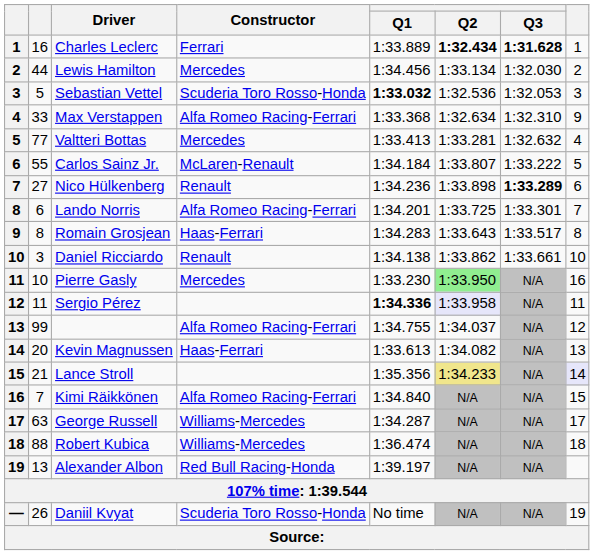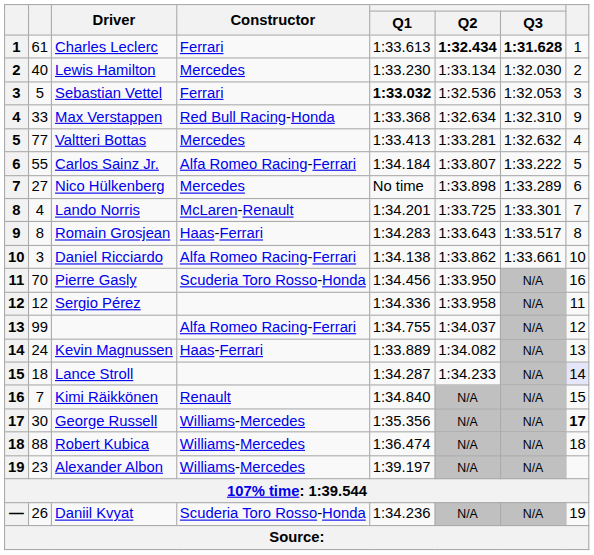 <table class="wikitable sortable" style="font-size:85%">
 <tr>
 <th rowspan="2"></th>
 <th rowspan="2"></th>
 <th rowspan="2">Driver</th>
 <th rowspan="2">Constructor</th>
 <th colspan="3"></th>
 <th rowspan="2"></th>
 </tr>
 <tr>
 <th>Q1</th>
 <th>Q2</th>
 <th>Q3</th>
 </tr>
 <tr>
 <th>1</th>
-<td align="center">16</td>
+<td align="center">61</td>
 <td data-sort-value="LEC"> <a href='#'>Charles Leclerc</a></td>
 <td><a href='#'>Ferrari</a></td>
-<td>1:33.889</td>
+<td>1:33.613</td>
 <td><strong>1:32.434</strong></td>
 <td><strong>1:31.628</strong></td>
 <td align="center">1</td>
 </tr>
 <tr>
 <th>2</th>
-<td align="center">44</td>
+<td align="center">40</td>
 <td data-sort-value="HAM"> <a href='#'>Lewis Hamilton</a></td>
 <td><a href='#'>Mercedes</a></td>
-<td>1:34.456</td>
+<td>1:33.230</td>
 <td>1:33.134</td>
 <td>1:32.030</td>
 <td align="center">2</td>
 </tr>
 <tr>
 <th>3</th>
 <td align="center">5</td>
 <td data-sort-value="VET"> <a href='#'>Sebastian Vettel</a></td>
-<td><a href='#'>Scuderia Toro Rosso</a>-<a href='#'>Honda</a></td>
+<td><a href='#'>Ferrari</a></td>
 <td><strong>1:33.032</strong></td>
 <td>1:32.536</td>
 <td>1:32.053</td>
 <td align="center">3</td>
 </tr>
 <tr>
 <th>4</th>
 <td align="center">33</td>
 <td data-sort-value="VER"> <a href='#'>Max Verstappen</a></td>
-<td><a href='#'>Alfa Romeo Racing</a>-<a href='#'>Ferrari</a></td>
+<td><a href='#'>Red Bull Racing</a>-<a href='#'>Honda</a></td>
 <td>1:33.368</td>
 <td>1:32.634</td>
 <td>1:32.310</td>
 <td align="center">9</td>
 </tr>
 <tr>
 <th>5</th>
 <td align="center">77</td>
 <td data-sort-value="BOT"> <a href='#'>Valtteri Bottas</a></td>
 <td><a href='#'>Mercedes</a></td>
 <td>1:33.413</td>
 <td>1:33.281</td>
 <td>1:32.632</td>
 <td align="center">4</td>
 </tr>
 <tr>
 <th>6</th>
 <td align="center">55</td>
 <td data-sort-value="SAI"> <a href='#'>Carlos Sainz Jr.</a></td>
-<td><a href='#'>McLaren</a>-<a href='#'>Renault</a></td>
+<td><a href='#'>Alfa Romeo Racing</a>-<a href='#'>Ferrari</a></td>
 <td>1:34.184</td>
 <td>1:33.807</td>
 <td>1:33.222</td>
 <td align="center">5</td>
 </tr>
 <tr>
 <th>7</th>
 <td align="center">27</td>
 <td data-sort-value="HUL"> <a href='#'>Nico Hülkenberg</a></td>
-<td><a href='#'>Renault</a></td>
-<td>1:34.236</td>
+<td><a href='#'>Mercedes</a></td>
+<td>No time</td>
 <td>1:33.898</td>
-<td><strong>1:33.289</strong></td>
+<td>1:33.289</td>
 <td align="center">6</td>
 </tr>
 <tr>
 <th>8</th>
-<td align="center">6</td>
+<td align="center">4</td>
 <td data-sort-value="NOR"> <a href='#'>Lando Norris</a></td>
-<td><a href='#'>Alfa Romeo Racing</a>-<a href='#'>Ferrari</a></td>
+<td><a href='#'>McLaren</a>-<a href='#'>Renault</a></td>
 <td>1:34.201</td>
 <td>1:33.725</td>
 <td>1:33.301</td>
 <td align="center">7</td>
 </tr>
 <tr>
 <th>9</th>
 <td align="center">8</td>
 <td data-sort-value="GRO"> <a href='#'>Romain Grosjean</a></td>
 <td><a href='#'>Haas</a>-<a href='#'>Ferrari</a></td>
 <td>1:34.283</td>
 <td>1:33.643</td>
 <td>1:33.517</td>
 <td align="center">8</td>
 </tr>
 <tr>
 <th>10</th>
 <td align="center">3</td>
 <td data-sort-value="RIC"> <a href='#'>Daniel Ricciardo</a></td>
-<td><a href='#'>Renault</a></td>
+<td><a href='#'>Alfa Romeo Racing</a>-<a href='#'>Ferrari</a></td>
 <td>1:34.138</td>
 <td>1:33.862</td>
 <td>1:33.661</td>
 <td align="center">10</td>
 </tr>
 <tr>
 <th>11</th>
-<td align="center">10</td>
+<td align="center">70</td>
 <td data-sort-value="GAS"> <a href='#'>Pierre Gasly</a></td>
-<td><a href='#'>Mercedes</a></td>
-<td>1:33.230</td>
-<td style="background: lightgreen;">1:33.950</td>
+<td><a href='#'>Scuderia Toro Rosso</a>-<a href='#'>Honda</a></td>
+<td>1:34.456</td>
+<td>1:33.950</td>
 <td align="center" style="background: silver" data-sort-value="21"><small>N/A</small></td>
 <td align="center">16</td>
 </tr>
 <tr>
 <th>12</th>
-<td align="center">11</td>
+<td align="center">12</td>
 <td data-sort-value="PER"> <a href='#'>Sergio Pérez</a></td>
 <td></td>
-<td><strong>1:34.336</strong></td>
-<td style="background: lavender;">1:33.958</td>
+<td>1:34.336</td>
+<td>1:33.958</td>
 <td align="center" style="background: silver" data-sort-value="22"><small>N/A</small></td>
 <td align="center">11</td>
 </tr>
 <tr>
 <th>13</th>
 <td align="center">99</td>
 <td data-sort-value="GIO"></td>
 <td><a href='#'>Alfa Romeo Racing</a>-<a href='#'>Ferrari</a></td>
 <td>1:34.755</td>
 <td>1:34.037</td>
 <td align="center" style="background: silver" data-sort-value="23"><small>N/A</small></td>
 <td align="center">12</td>
 </tr>
 <tr>
 <th>14</th>
-<td align="center">20</td>
+<td align="center">24</td>
 <td data-sort-value="MAG"> <a href='#'>Kevin Magnussen</a></td>
 <td><a href='#'>Haas</a>-<a href='#'>Ferrari</a></td>
-<td>1:33.613</td>
+<td>1:33.889</td>
 <td>1:34.082</td>
 <td align="center" style="background: silver" data-sort-value="24"><small>N/A</small></td>
 <td align="center">13</td>
 </tr>
 <tr>
 <th>15</th>
-<td align="center">21</td>
+<td align="center">18</td>
 <td data-sort-value="STR"> <a href='#'>Lance Stroll</a></td>
 <td></td>
-<td>1:35.356</td>
-<td style="background: khaki;">1:34.233</td>
+<td>1:34.287</td>
+<td>1:34.233</td>
 <td align="center" style="background: silver" data-sort-value="25"><small>N/A</small></td>
 <td align="center" style="background: lavender;">14</td>
 </tr>
 <tr>
 <th>16</th>
 <td align="center">7</td>
 <td data-sort-value="RAI"> <a href='#'>Kimi Räikkönen</a></td>
-<td><a href='#'>Alfa Romeo Racing</a>-<a href='#'>Ferrari</a></td>
+<td><a href='#'>Renault</a></td>
 <td>1:34.840</td>
 <td align="center" style="background: silver" data-sort-value="26"><small>N/A</small></td>
 <td align="center" style="background: silver" data-sort-value="26"><small>N/A</small></td>
 <td align="center">15</td>
 </tr>
 <tr>
 <th>17</th>
-<td align="center">63</td>
+<td align="center">30</td>
 <td data-sort-value="RUS"> <a href='#'>George Russell</a></td>
 <td><a href='#'>Williams</a>-<a href='#'>Mercedes</a></td>
-<td>1:34.287</td>
+<td>1:35.356</td>
 <td align="center" style="background: silver" data-sort-value="27"><small>N/A</small></td>
 <td align="center" style="background: silver" data-sort-value="27"><small>N/A</small></td>
-<td align="center">17</td>
+<td align="center"><strong>17</strong></td>
 </tr>
 <tr>
 <th>18</th>
 <td align="center">88</td>
 <td data-sort-value="KUB"> <a href='#'>Robert Kubica</a></td>
 <td><a href='#'>Williams</a>-<a href='#'>Mercedes</a></td>
 <td>1:36.474</td>
 <td align="center" style="background: silver" data-sort-value="28"><small>N/A</small></td>
 <td align="center" style="background: silver" data-sort-value="28"><small>N/A</small></td>
 <td align="center">18</td>
 </tr>
 <tr>
 <th>19</th>
-<td align="center">13</td>
+<td align="center">23</td>
 <td data-sort-value="ALB"> <a href='#'>Alexander Albon</a></td>
-<td><a href='#'>Red Bull Racing</a>-<a href='#'>Honda</a></td>
+<td><a href='#'>Williams</a>-<a href='#'>Mercedes</a></td>
 <td>1:39.197</td>
 <td align="center" style="background: silver" data-sort-value="29"><small>N/A</small></td>
 <td align="center" style="background: silver" data-sort-value="29"><small>N/A</small></td>
 <td align="center" data-sort-value="20"></td>
 </tr>
 <tr class="sortbottom">
 <th colspan="8" data-sort-value="999"><a href='#'>107% time</a>: 1:39.544</th>
 </tr>
 <tr>
 <th data-sort-value="20">—</th>
 <td align="center">26</td>
 <td data-sort-value="KVY"> <a href='#'>Daniil Kvyat</a></td>
 <td><a href='#'>Scuderia Toro Rosso</a>-<a href='#'>Honda</a></td>
-<td>No time</td>
+<td>1:34.236</td>
 <td align="center" style="background: silver" data-sort-value="30"><small>N/A</small></td>
 <td align="center" style="background: silver" data-sort-value="30"><small>N/A</small></td>
 <td align="center">19</td>
 </tr>
 <tr>
 <th colspan="8">Source:</th>
 </tr>
 </table>
